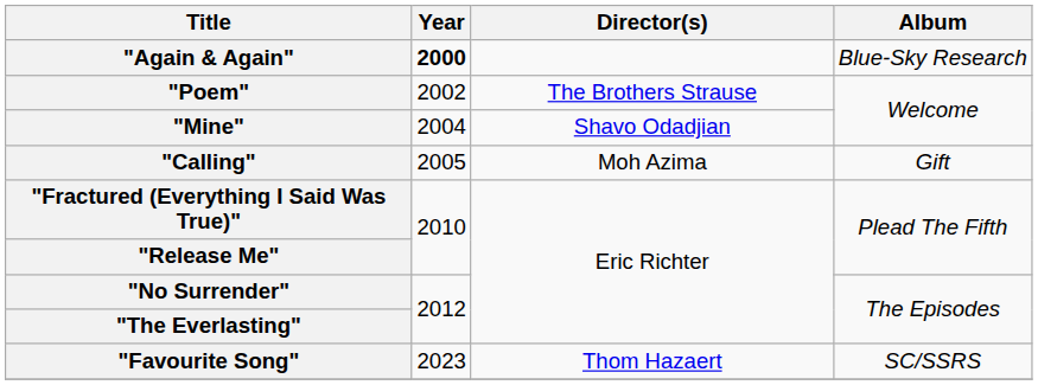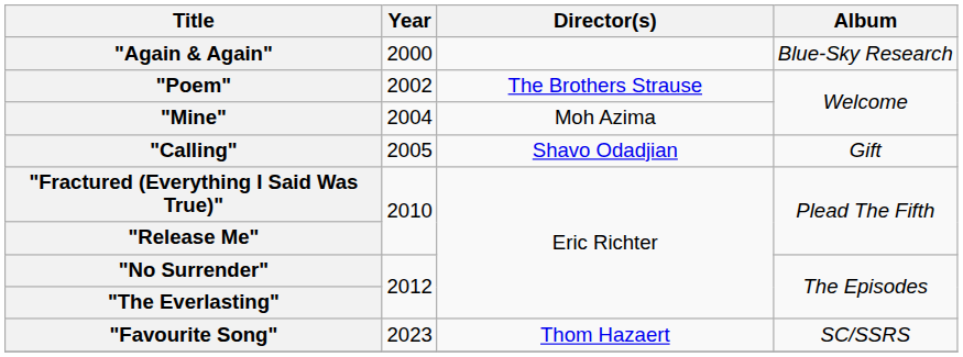 <table class="wikitable plainrowheaders" style="text-align:center;">
 <tr>
 <th scope="col" style="width:18em;">Title</th>
 <th scope="col">Year</th>
 <th scope="col" style="width:16em;">Director(s)</th>
 <th>Album</th>
 </tr>
 <tr>
 <th scope="row">"Again & Again"</th>
-<td><strong>2000</strong></td>
+<td>2000</td>
 <td></td>
 <td><em>Blue-Sky Research</em></td>
 </tr>
 <tr>
 <th scope="row">"Poem"</th>
 <td>2002</td>
 <td><a href='#'>The Brothers Strause</a></td>
 <td rowspan="2"><em>Welcome</em></td>
 </tr>
 <tr>
 <th scope="row">"Mine"</th>
 <td>2004</td>
-<td><a href='#'>Shavo Odadjian</a></td>
+<td>Moh Azima</td>
 </tr>
 <tr>
 <th scope="row">"Calling"</th>
 <td>2005</td>
-<td>Moh Azima</td>
+<td><a href='#'>Shavo Odadjian</a></td>
 <td><em>Gift</em></td>
 </tr>
 <tr>
 <th scope="row">"Fractured (Everything I Said Was True)"</th>
 <td rowspan="2">2010</td>
 <td rowspan="4">Eric Richter</td>
 <td rowspan="2"><em>Plead The Fifth</em></td>
 </tr>
 <tr>
 <th scope="row">"Release Me"</th>
 </tr>
 <tr>
 <th scope="row">"No Surrender"</th>
 <td rowspan="2">2012</td>
 <td rowspan="2"><em>The Episodes</em></td>
 </tr>
 <tr>
 <th scope="row">"The Everlasting"</th>
 </tr>
 <tr>
 <th scope="row">"Favourite Song"</th>
 <td>2023</td>
 <td><a href='#'>Thom Hazaert</a></td>
 <td><em>SC/SSRS</em></td>
 </tr>
 <tr>
 </tr>
 </table>
